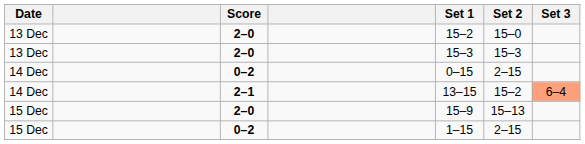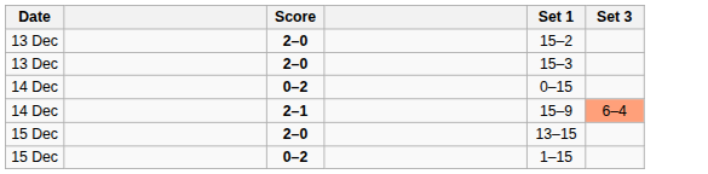 <table class="wikitable" style="text-align: center; font-size:90% ">
 <tr>
 <th width="50">Date</th>
 <th align="right" width="190"></th>
 <th width="50">Score</th>
 <th align="left" width="190"></th>
 <th width="50">Set 1</th>
-<th width="50">Set 2</th>
 <th width="50">Set 3</th>
 </tr>
 <tr>
 <td>13 Dec</td>
 <td align=right><strong></strong></td>
 <td align=center><strong>2–0</strong></td>
 <td align=left></td>
 <td>15–2</td>
-<td>15–0</td>
 <td></td>
 </tr>
 <tr>
 <td>13 Dec</td>
 <td align=right><strong></strong></td>
 <td align=center><strong>2–0</strong></td>
 <td align=left></td>
-<td>15–3</td>
 <td>15–3</td>
 <td></td>
 </tr>
 <tr>
 <td>14 Dec</td>
 <td align=right></td>
 <td align=center><strong>0–2</strong></td>
 <td align=left><strong></strong></td>
 <td>0–15</td>
-<td>2–15</td>
 <td></td>
 </tr>
 <tr>
 <td>14 Dec</td>
 <td align=right><strong></strong></td>
 <td align=center><strong>2–1</strong></td>
 <td align=left></td>
-<td>13–15</td>
-<td>15–2</td>
+<td>15–9</td>
 <td style="background: lightsalmon;">6–4</td>
 </tr>
 <tr>
 <td>15 Dec</td>
 <td align=right><strong></strong></td>
 <td align=center><strong>2–0</strong></td>
 <td align=left></td>
-<td>15–9</td>
-<td>15–13</td>
+<td>13–15</td>
 <td></td>
 </tr>
 <tr>
 <td>15 Dec</td>
 <td align=right></td>
 <td align=center><strong>0–2</strong></td>
 <td align=left><strong></strong></td>
 <td>1–15</td>
-<td>2–15</td>
 <td></td>
 </tr>
 </table>
